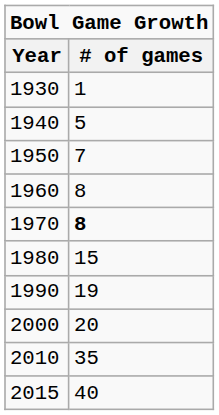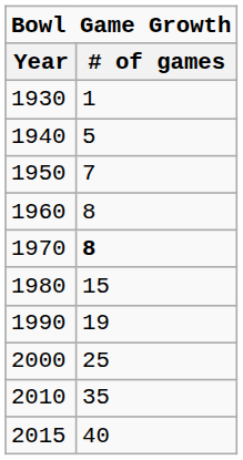 <table class="wikitable" style="float:right;">
 <tr>
 <td colspan="2" style="text-align:center;"><strong>Bowl Game Growth</strong></td>
 </tr>
 <tr>
 <th>Year</th>
 <th># of games</th>
 </tr>
 <tr>
 <td>1930</td>
 <td>1</td>
 </tr>
 <tr>
 <td>1940</td>
 <td>5</td>
 </tr>
 <tr>
 <td>1950</td>
 <td>7</td>
 </tr>
 <tr>
 <td>1960</td>
 <td>8</td>
 </tr>
 <tr>
 <td>1970</td>
 <td><strong>8</strong></td>
 </tr>
 <tr>
 <td>1980</td>
 <td>15</td>
 </tr>
 <tr>
 <td>1990</td>
 <td>19</td>
 </tr>
 <tr>
 <td>2000</td>
-<td>20</td>
+<td>25</td>
 </tr>
 <tr>
 <td>2010</td>
 <td>35</td>
 </tr>
 <tr>
 <td>2015</td>
 <td>40</td>
 </tr>
 </table>
